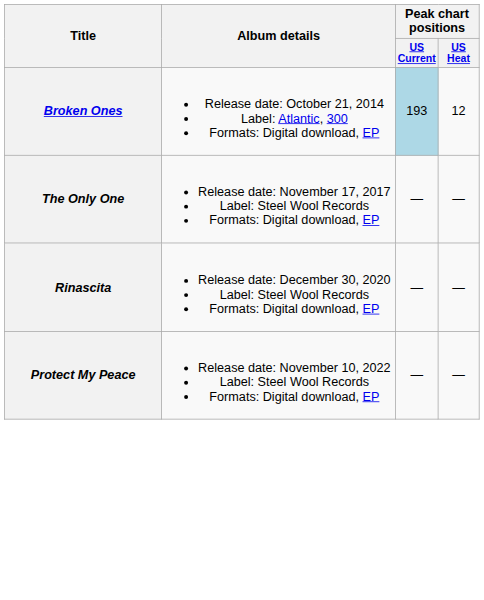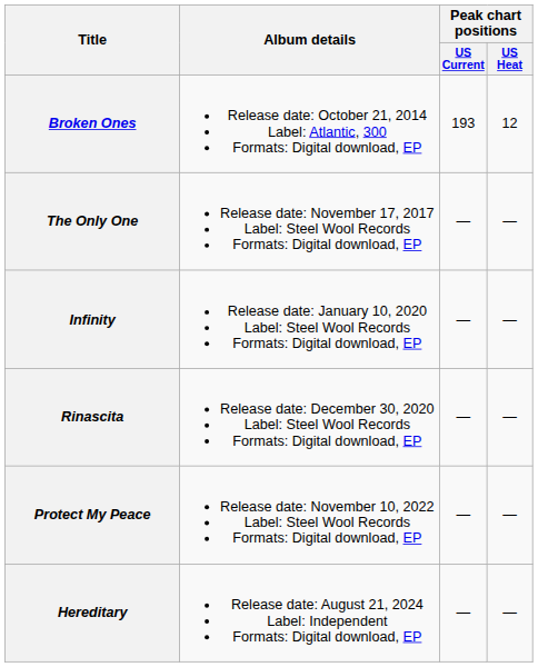 <table class="wikitable plainrowheaders" style="text-align:center;">
 <tr>
 <th rowspan="2" style="width:12em;">Title</th>
 <th rowspan="2" style="width:18em;">Album details</th>
 <th colspan="2">Peak chart<br>positions</th>
 </tr>
 <tr style="font-size:smaller;">
 <th style="width:45px;"><a href='#'>US Current</a><br></th>
 <th style="width:45px;"><a href='#'>US Heat</a><br></th>
 </tr>
 <tr>
 <th scope="row"><em><a href='#'>Broken Ones</a></em></th>
 <td><br><ul><li>Release date: October 21, 2014</li><li>Label: <a href='#'>Atlantic</a>, <a href='#'>300</a></li><li>Formats: Digital download, <a href='#'>EP</a></li></ul></td>
-<td style="background: lightblue;">193</td>
+<td>193</td>
 <td>12</td>
 </tr>
 <tr>
 <th scope="row"><em>The Only One</em></th>
 <td><br><ul><li>Release date: November 17, 2017</li><li>Label: Steel Wool Records</li><li>Formats: Digital download, <a href='#'>EP</a></li></ul></td>
+<td>—</td>
+<td>—</td>
+</tr>
+<tr>
+<th scope="row"><em>Infinity</em></th>
+<td><br><ul><li>Release date: January 10, 2020</li><li>Label: Steel Wool Records</li><li>Formats: Digital download, <a href='#'>EP</a></li></ul></td>
 <td>—</td>
 <td>—</td>
 </tr>
 <tr>
 <th scope="row"><em>Rinascita</em></th>
 <td><br><ul><li>Release date: December 30, 2020</li><li>Label: Steel Wool Records</li><li>Formats: Digital download, <a href='#'>EP</a></li></ul></td>
 <td>—</td>
 <td>—</td>
 </tr>
 <tr>
 <th scope="row"><em>Protect My Peace</em></th>
 <td><br><ul><li>Release date: November 10, 2022</li><li>Label: Steel Wool Records</li><li>Formats: Digital download, <a href='#'>EP</a></li></ul></td>
 <td>—</td>
 <td>—</td>
 </tr>
+<tr>
+<th scope="row"><em>Hereditary</em></th>
+<td><br><ul><li>Release date: August 21, 2024</li><li>Label: Independent</li><li>Formats: Digital download, <a href='#'>EP</a></li></ul></td>
+<td>—</td>
+<td>—</td>
+</tr>
 </table>
